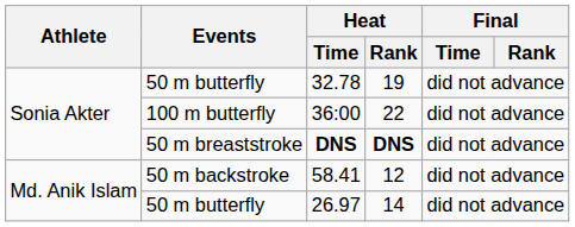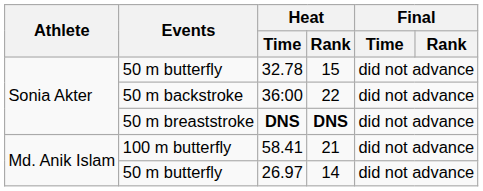 <table class=wikitable style="font-size:90%">
 <tr>
 <th rowspan="2">Athlete</th>
 <th rowspan="2">Events</th>
 <th colspan="2">Heat</th>
 <th colspan="2">Final</th>
 </tr>
 <tr>
 <th>Time</th>
 <th>Rank</th>
 <th>Time</th>
 <th>Rank</th>
 </tr>
 <tr>
 <td rowspan=3>Sonia Akter</td>
 <td>50 m butterfly</td>
 <td align=center>32.78</td>
-<td align=center>19</td>
+<td align=center>15</td>
 <td style="text-align:center;" colspan="2">did not advance</td>
 </tr>
 <tr>
-<td>100 m butterfly</td>
+<td>50 m backstroke</td>
 <td align=center>36:00</td>
 <td align=center>22</td>
 <td style="text-align:center;" colspan="2">did not advance</td>
 </tr>
 <tr>
 <td>50 m breaststroke</td>
 <td align=center><strong>DNS</strong></td>
 <td align=center><strong>DNS</strong></td>
 <td style="text-align:center;" colspan="2">did not advance</td>
 </tr>
 <tr>
 <td rowspan=2>Md. Anik Islam</td>
-<td>50 m backstroke</td>
+<td>100 m butterfly</td>
 <td align=center>58.41</td>
-<td align=center>12</td>
+<td align=center>21</td>
 <td style="text-align:center;" colspan="2">did not advance</td>
 </tr>
 <tr>
 <td>50 m butterfly</td>
 <td align=center>26.97</td>
 <td align=center>14</td>
 <td style="text-align:center;" colspan="2">did not advance</td>
 </tr>
 </table>
